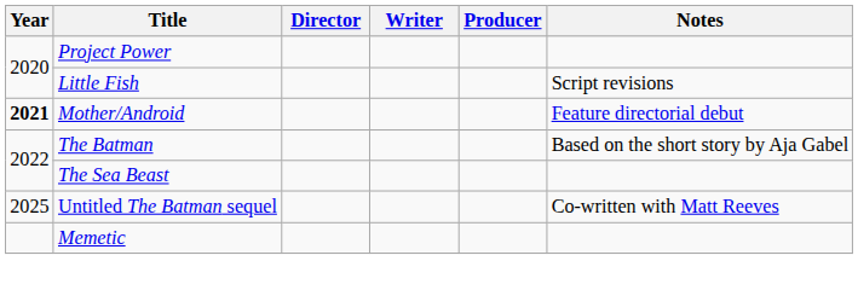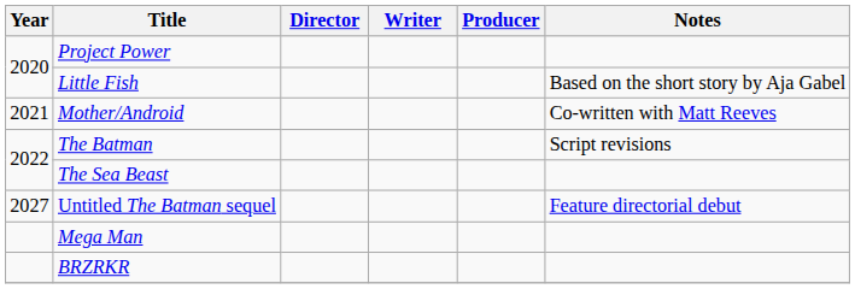 <table class="wikitable">
 <tr style="background:#ccc; text-align:center;">
 <th>Year</th>
 <th>Title</th>
 <th width="65"><a href='#'>Director</a></th>
 <th width="65"><a href='#'>Writer</a></th>
 <th width="65"><a href='#'>Producer</a></th>
 <th>Notes</th>
 </tr>
 <tr>
 <td rowspan="2">2020</td>
 <td><em><a href='#'>Project Power</a></em></td>
 <td></td>
 <td></td>
 <td></td>
 <td></td>
 </tr>
 <tr>
 <td><em><a href='#'>Little Fish</a></em></td>
 <td></td>
 <td></td>
 <td></td>
-<td>Script revisions</td>
+<td>Based on the short story by Aja Gabel</td>
 </tr>
 <tr>
-<td><strong>2021</strong></td>
+<td>2021</td>
 <td><em><a href='#'>Mother/Android</a></em></td>
 <td></td>
 <td></td>
 <td></td>
-<td><a href='#'>Feature directorial debut</a></td>
+<td>Co-written with <a href='#'>Matt Reeves</a></td>
 </tr>
 <tr>
 <td rowspan="2">2022</td>
 <td><em><a href='#'>The Batman</a></em></td>
 <td></td>
 <td></td>
 <td></td>
-<td>Based on the short story by Aja Gabel</td>
+<td>Script revisions</td>
 </tr>
 <tr>
 <td><em><a href='#'>The Sea Beast</a></em></td>
 <td></td>
 <td></td>
 <td></td>
 <td></td>
 </tr>
 <tr>
-<td>2025</td>
+<td>2027</td>
 <td><a href='#'>Untitled <em>The Batman</em> sequel</a></td>
 <td></td>
 <td></td>
 <td></td>
-<td>Co-written with <a href='#'>Matt Reeves</a></td>
+<td><a href='#'>Feature directorial debut</a></td>
 </tr>
 <tr>
 <td></td>
-<td><em><a href='#'>Memetic</a></em></td>
+<td><em><a href='#'>Mega Man</a></em></td>
+<td></td>
+<td></td>
+<td></td>
+<td></td>
+</tr>
+<tr>
+<td></td>
+<td><em><a href='#'>BRZRKR</a></em></td>
 <td></td>
 <td></td>
 <td></td>
 <td></td>
 </tr>
 <tr>
 </tr>
 </table>
